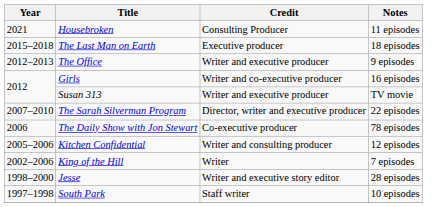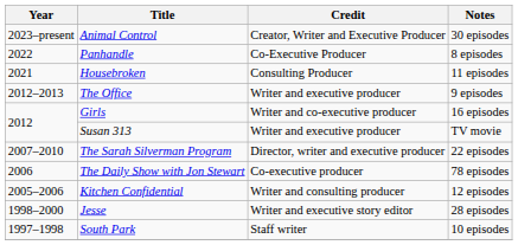 <table class="wikitable sortable">
 <tr>
 <th>Year</th>
 <th>Title</th>
 <th>Credit</th>
 <th>Notes</th>
 </tr>
 <tr>
+<td>2023–present</td>
+<td><em><a href='#'>Animal Control</a></em></td>
+<td>Creator, Writer and Executive Producer</td>
+<td>30 episodes</td>
+</tr>
+<tr>
+<td>2022</td>
+<td><em><a href='#'>Panhandle</a></em></td>
+<td>Co-Executive Producer</td>
+<td>8 episodes</td>
+</tr>
+<tr>
 <td>2021</td>
 <td><em><a href='#'>Housebroken</a></em></td>
 <td>Consulting Producer</td>
 <td>11 episodes</td>
-</tr>
-<tr>
-<td>2015–2018</td>
-<td><em><a href='#'>The Last Man on Earth</a></em></td>
-<td>Executive producer</td>
-<td>18 episodes</td>
 </tr>
 <tr>
 <td>2012–2013</td>
 <td><em><a href='#'>The Office</a></em></td>
 <td>Writer and executive producer</td>
 <td>9 episodes</td>
 </tr>
 <tr>
 <td rowspan="2">2012</td>
 <td><em><a href='#'>Girls</a></em></td>
 <td>Writer and co-executive producer</td>
 <td>16 episodes</td>
 </tr>
 <tr>
 <td><em>Susan 313</em></td>
 <td>Writer and executive producer</td>
 <td>TV movie</td>
 </tr>
 <tr>
 <td>2007–2010</td>
 <td><em><a href='#'>The Sarah Silverman Program</a></em></td>
 <td>Director, writer and executive producer</td>
 <td>22 episodes</td>
 </tr>
 <tr>
 <td>2006</td>
 <td><em><a href='#'>The Daily Show with Jon Stewart</a></em></td>
 <td>Co-executive producer</td>
 <td>78 episodes</td>
 </tr>
 <tr>
 <td>2005–2006</td>
 <td><em><a href='#'>Kitchen Confidential</a></em></td>
 <td>Writer and consulting producer</td>
 <td>12 episodes</td>
 </tr>
 <tr>
-<td>2002–2006</td>
-<td><em><a href='#'>King of the Hill</a></em></td>
-<td>Writer</td>
-<td>7 episodes</td>
-</tr>
-<tr>
 <td>1998–2000</td>
 <td><em><a href='#'>Jesse</a></em></td>
 <td>Writer and executive story editor</td>
 <td>28 episodes</td>
 </tr>
 <tr>
 <td>1997–1998</td>
 <td><em><a href='#'>South Park</a></em></td>
 <td>Staff writer</td>
 <td>10 episodes</td>
 </tr>
 <tr>
 </tr>
 </table>
